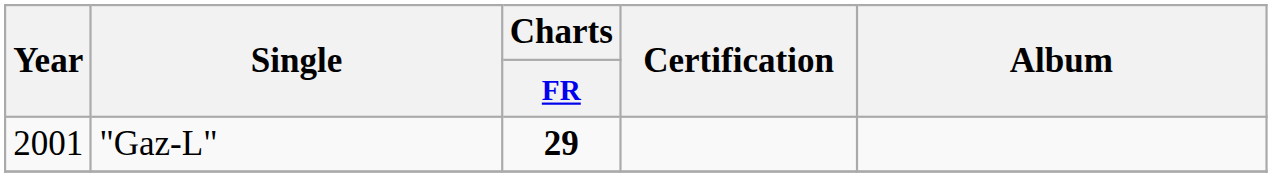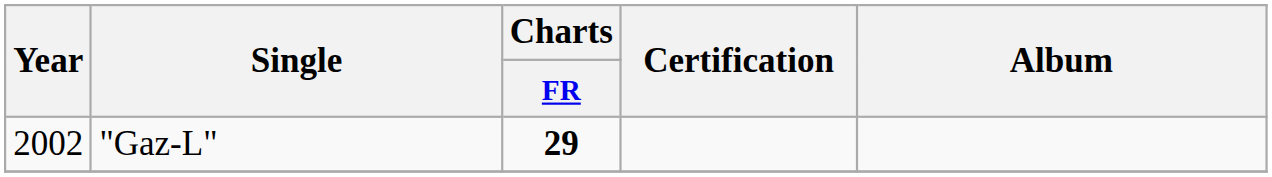 <table class="wikitable">
 <tr>
 <th align="center" rowspan="2">Year</th>
 <th align="center" rowspan="2" width="180">Single</th>
 <th align="center" colspan="1">Charts</th>
 <th align="center" rowspan="2" width="100">Certification</th>
 <th align="center" rowspan="2" width="180">Album</th>
 </tr>
 <tr>
 <th width="20"><small><a href='#'>FR</a></small><br></th>
 </tr>
 <tr>
-<td align="center">2001</td>
+<td align="center">2002</td>
 <td>"Gaz-L"</td>
 <td align="center"><strong>29</strong></td>
 <td align="center"></td>
 <td align="center"></td>
 </tr>
 <tr>
 </tr>
 </table>
